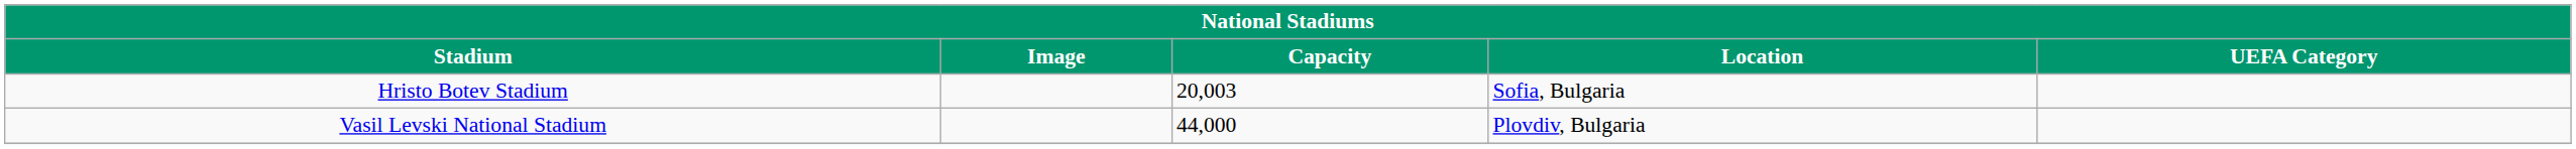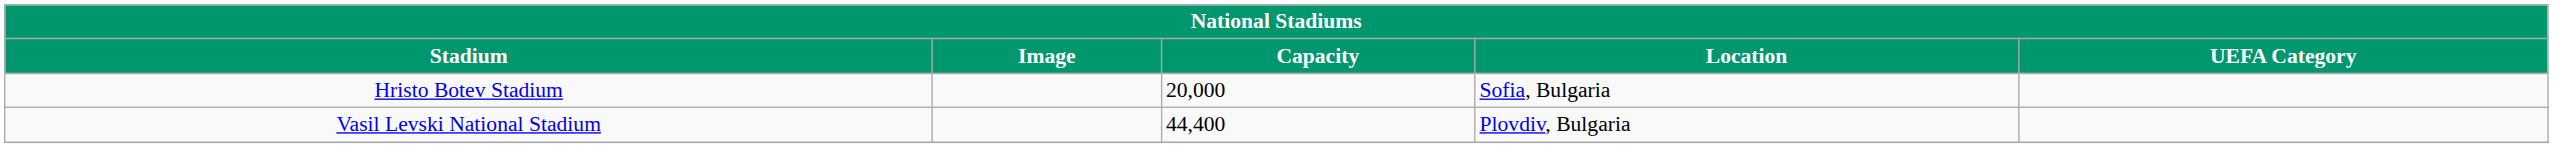 <table class="wikitable" width=95% style="text-align:left;font-size:100%;">
 <tr>
 <th colspan=8 style="background:#00966E; color:white;"> National Stadiums</th>
 </tr>
 <tr>
 <th style="background:#00966E; color:white;">Stadium</th>
 <th style="background:#00966E; color:white;">Image</th>
 <th style="background:#00966E; color:white;">Capacity</th>
 <th style="background:#00966E; color:white;">Location</th>
 <th style="background:#00966E; color:white;">UEFA Category</th>
 </tr>
 <tr>
 <td style="text-align:center"><a href='#'>Hristo Botev Stadium</a></td>
 <td></td>
-<td>20,003</td>
+<td>20,000</td>
 <td><a href='#'>Sofia</a>, Bulgaria</td>
 <td></td>
 </tr>
 <tr>
 <td style="text-align:center"><a href='#'>Vasil Levski National Stadium</a></td>
 <td></td>
-<td>44,000</td>
+<td>44,400</td>
 <td><a href='#'>Plovdiv</a>, Bulgaria</td>
 <td></td>
 </tr>
 <tr>
 </tr>
 </table>
